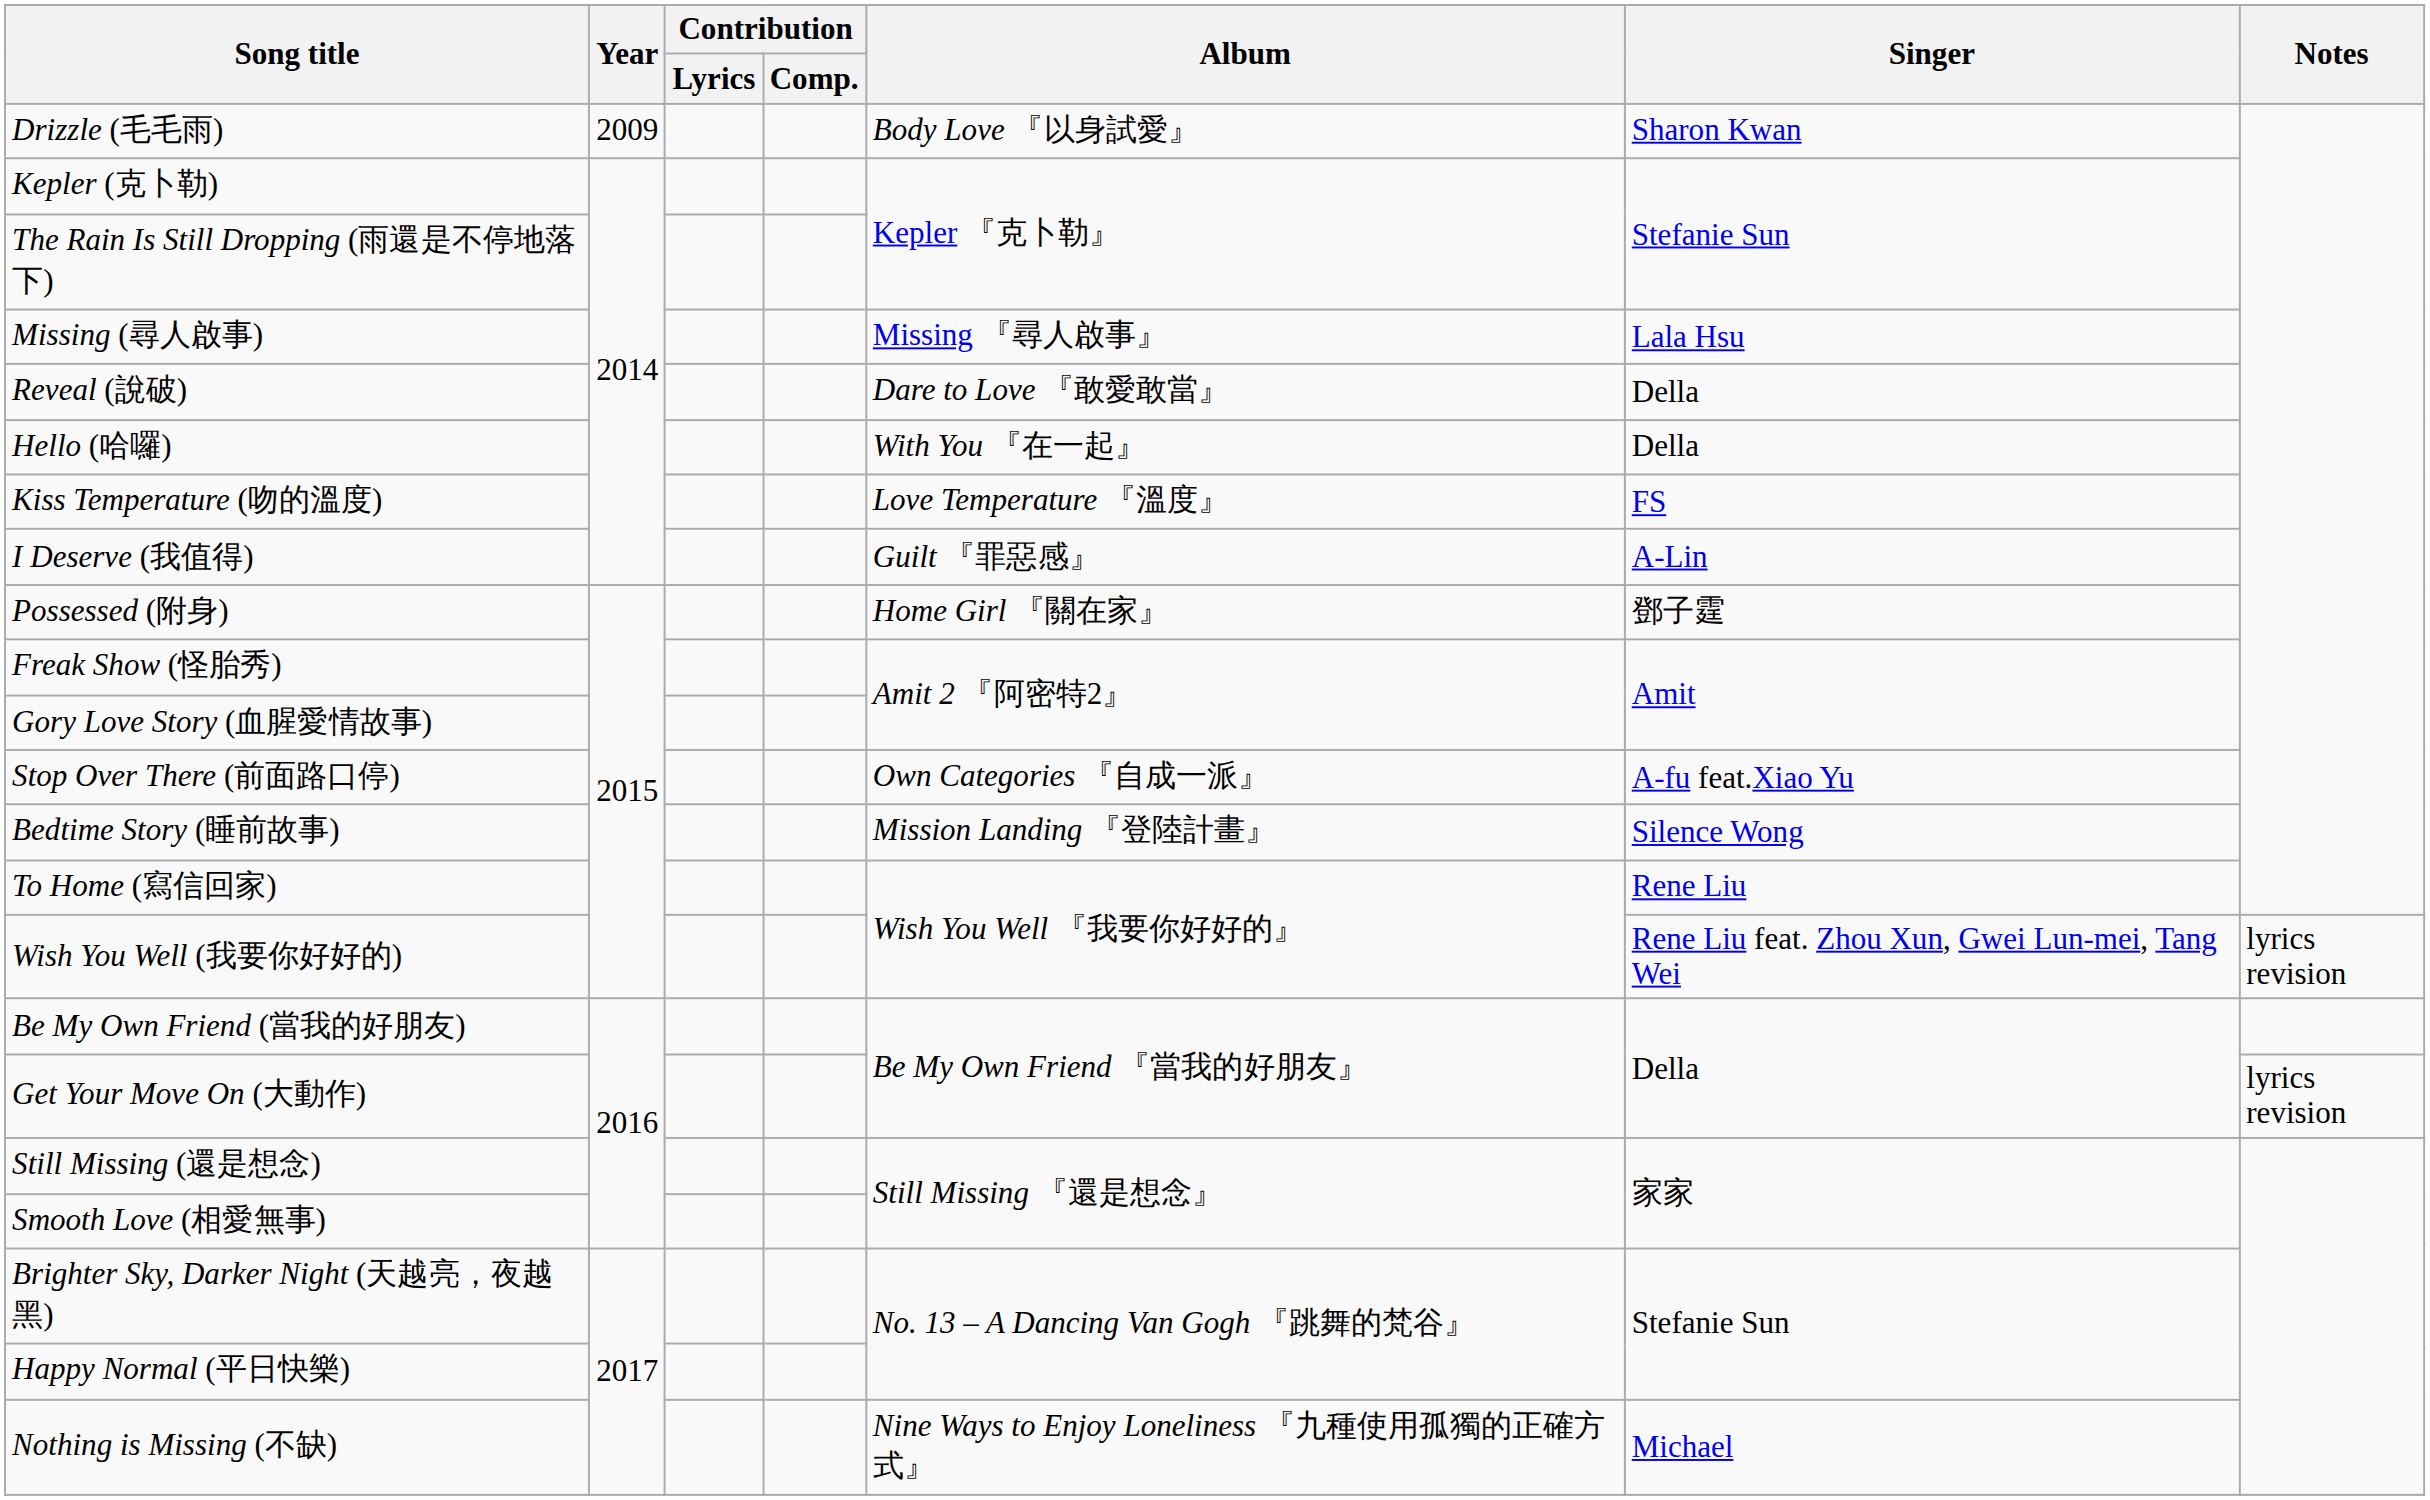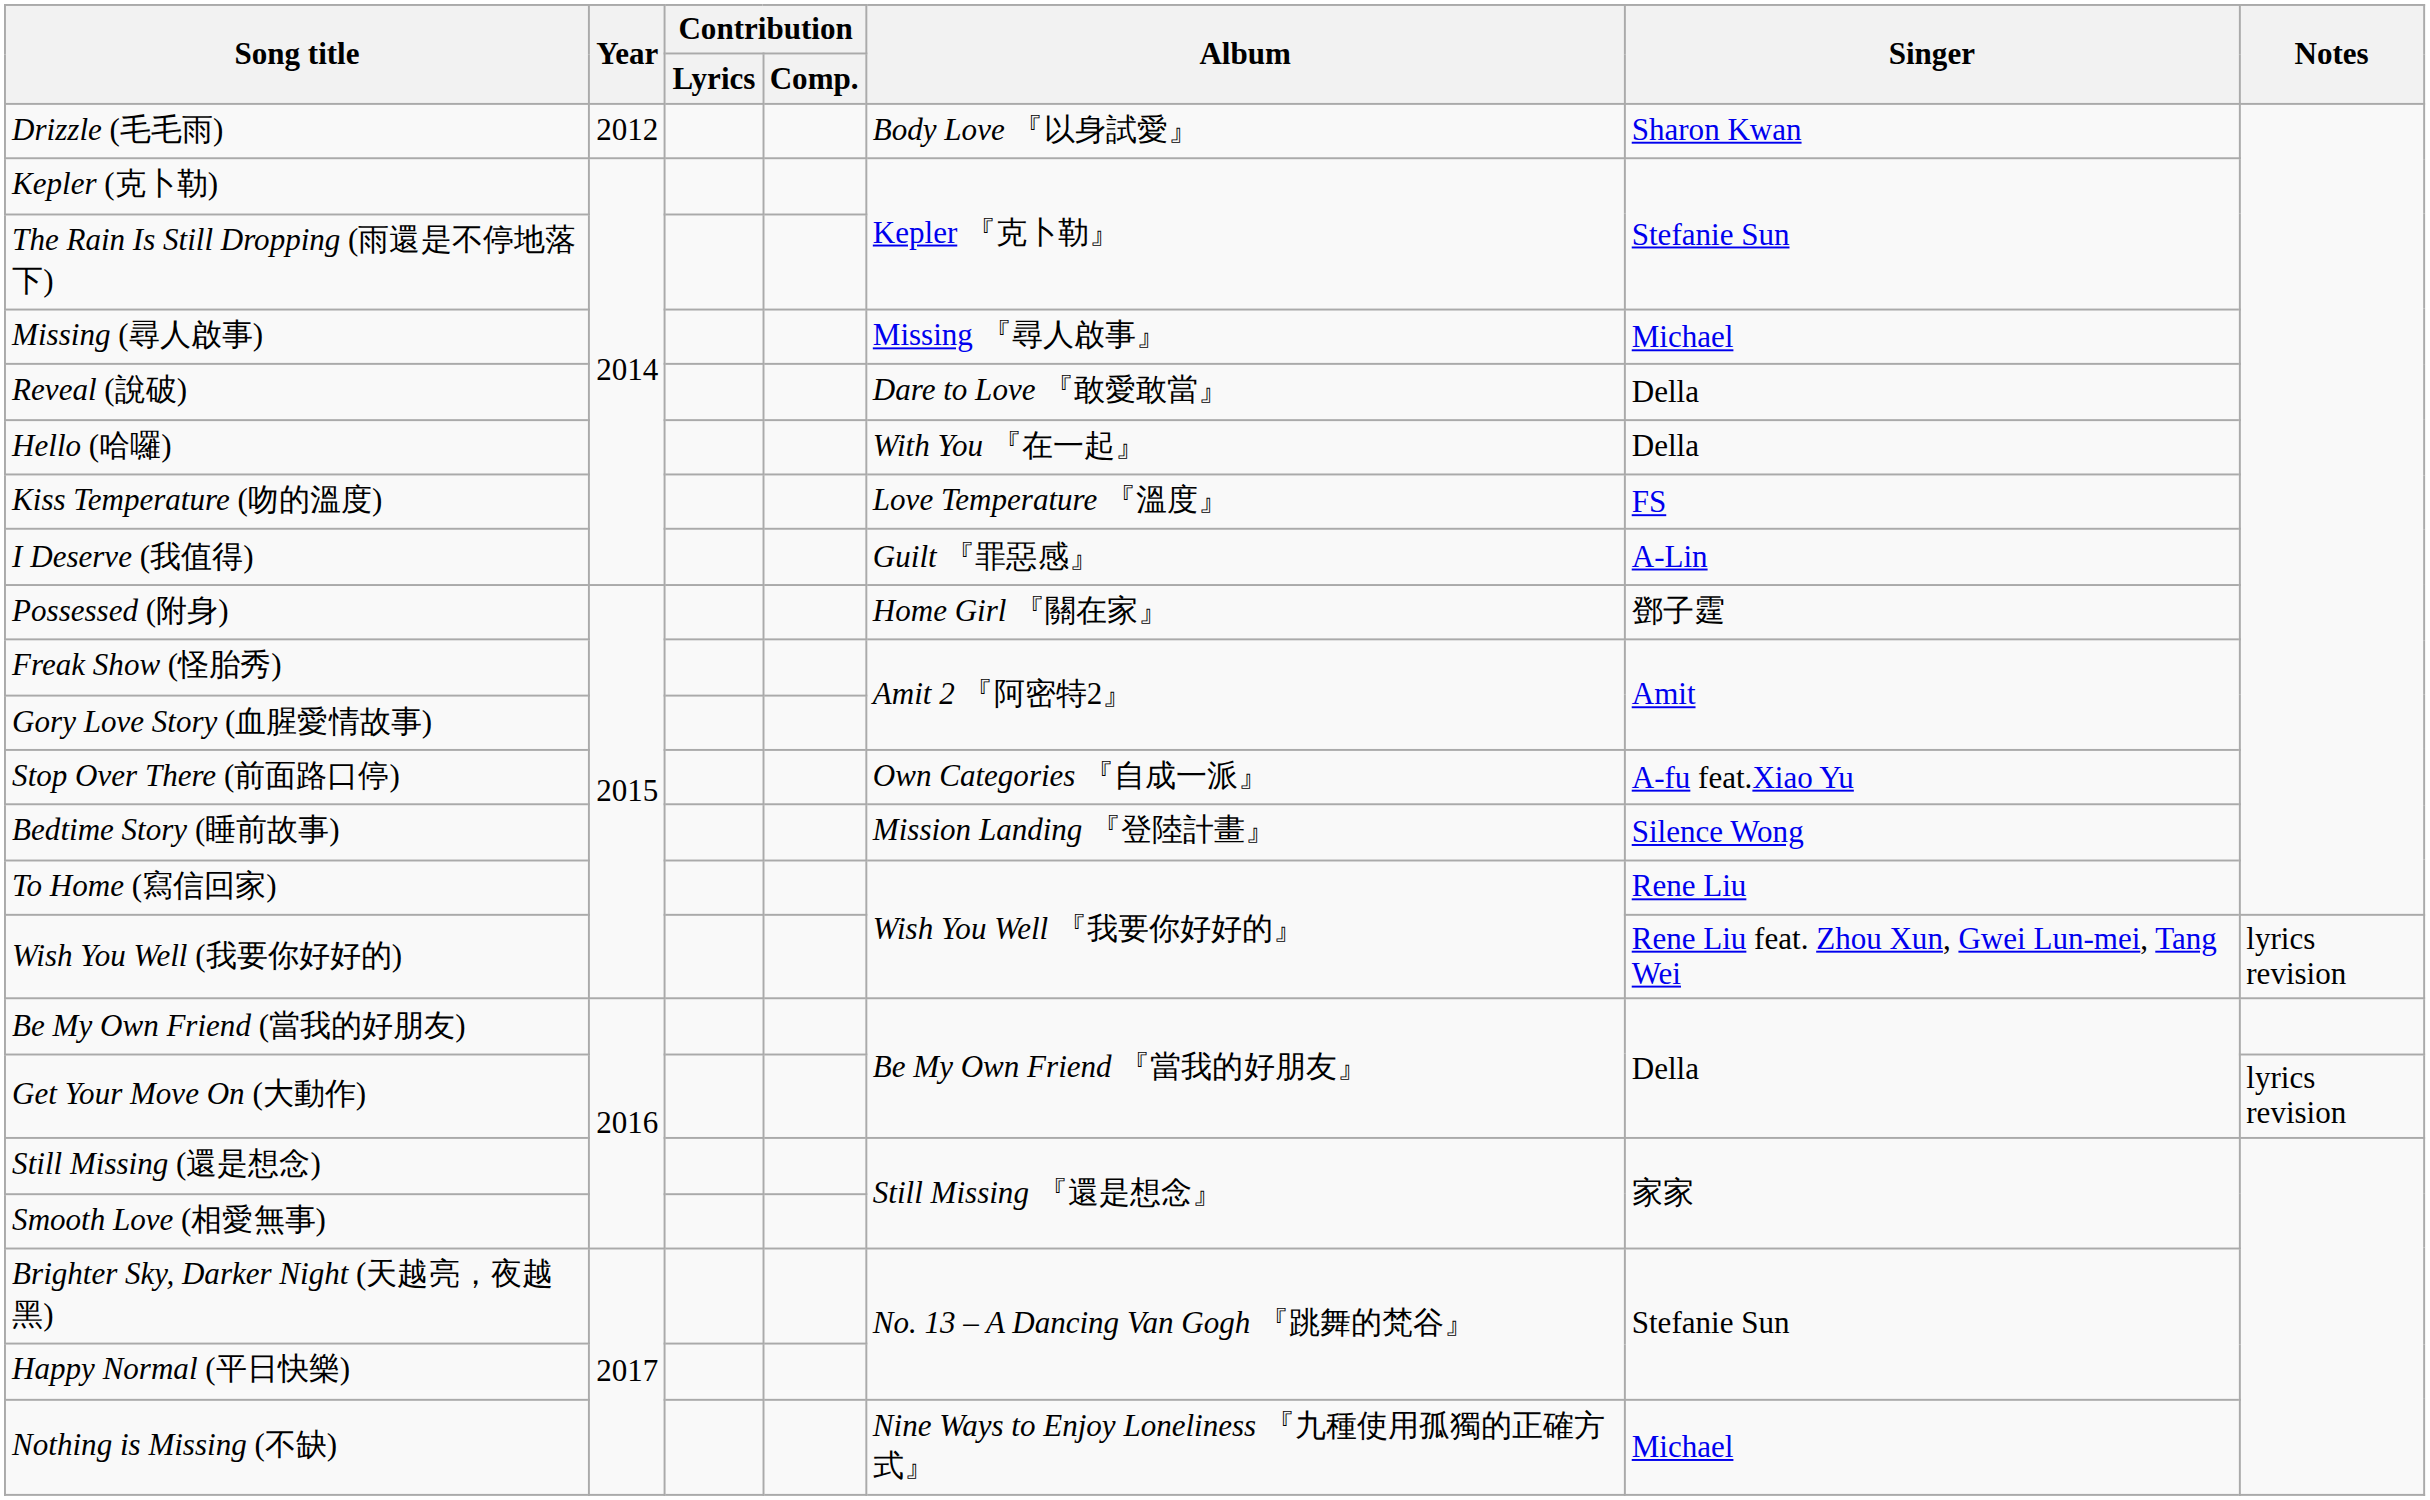 <table class="wikitable" style="margin-bottom: 10px;">
 <tr>
 <th rowspan="2">Song title</th>
 <th rowspan="2">Year</th>
 <th colspan="2">Contribution</th>
 <th rowspan="2">Album</th>
 <th rowspan="2">Singer</th>
 <th rowspan="2">Notes</th>
 </tr>
 <tr>
 <th>Lyrics</th>
 <th>Comp.</th>
 </tr>
 <tr>
 <td><em>Drizzle</em> (毛毛雨)</td>
-<td rowspan="1">2009</td>
+<td rowspan="1">2012</td>
 <td></td>
 <td></td>
 <td><em>Body Love</em> 『以身試愛』</td>
 <td><a href='#'>Sharon Kwan</a></td>
 <td rowspan="14"></td>
 </tr>
 <tr>
 <td><em>Kepler </em> (克卜勒)</td>
 <td rowspan="7">2014</td>
 <td></td>
 <td></td>
 <td rowspan="2"><a href='#'>Kepler</a> 『克卜勒』</td>
 <td rowspan="2"><a href='#'>Stefanie Sun</a></td>
 </tr>
 <tr>
 <td><em>The Rain Is Still Dropping</em> (雨還是不停地落下)</td>
 <td></td>
 <td></td>
 </tr>
 <tr>
 <td><em>Missing</em> (尋人啟事)</td>
 <td></td>
 <td></td>
 <td><a href='#'>Missing</a> 『尋人啟事』</td>
-<td><a href='#'>Lala Hsu</a></td>
+<td><a href='#'>Michael</a></td>
 </tr>
 <tr>
 <td><em>Reveal</em> (說破)</td>
 <td></td>
 <td></td>
 <td><em>Dare to Love</em> 『敢愛敢當』</td>
 <td>Della</td>
 </tr>
 <tr>
 <td><em>Hello</em> (哈囉)</td>
 <td></td>
 <td></td>
 <td><em>With You</em> 『在一起』</td>
 <td>Della</td>
 </tr>
 <tr>
 <td><em>Kiss Temperature</em> (吻的溫度)</td>
 <td></td>
 <td></td>
 <td><em>Love Temperature</em> 『溫度』</td>
 <td><a href='#'>FS</a></td>
 </tr>
 <tr>
 <td><em>I Deserve</em> (我值得)</td>
 <td></td>
 <td></td>
 <td><em>Guilt</em> 『罪惡感』</td>
 <td><a href='#'>A-Lin</a></td>
 </tr>
 <tr>
 <td><em>Possessed</em> (附身)</td>
 <td rowspan="7">2015</td>
 <td></td>
 <td></td>
 <td><em>Home Girl</em> 『關在家』</td>
 <td>鄧子霆</td>
 </tr>
 <tr>
 <td><em>Freak Show</em> (怪胎秀)</td>
 <td></td>
 <td></td>
 <td rowspan="2"><em>Amit 2</em> 『阿密特2』</td>
 <td rowspan="2"><a href='#'>Amit</a></td>
 </tr>
 <tr>
 <td><em>Gory Love Story</em> (血腥愛情故事)</td>
 <td></td>
 <td></td>
 </tr>
 <tr>
 <td><em>Stop Over There</em> (前面路口停)</td>
 <td></td>
 <td></td>
 <td><em>Own Categories</em> 『自成一派』</td>
 <td><a href='#'>A-fu</a> feat.<a href='#'>Xiao Yu</a></td>
 </tr>
 <tr>
 <td><em>Bedtime Story</em> (睡前故事)</td>
 <td></td>
 <td></td>
 <td><em>Mission Landing</em> 『登陸計畫』</td>
 <td><a href='#'>Silence Wong</a></td>
 </tr>
 <tr>
 <td><em>To Home</em> (寫信回家)</td>
 <td></td>
 <td></td>
 <td rowspan="2"><em>Wish You Well</em> 『我要你好好的』</td>
 <td><a href='#'>Rene Liu</a></td>
 </tr>
 <tr>
 <td><em>Wish You Well</em> (我要你好好的)</td>
 <td></td>
 <td></td>
 <td><a href='#'>Rene Liu</a> feat. <a href='#'>Zhou Xun</a>, <a href='#'>Gwei Lun-mei</a>, <a href='#'>Tang Wei</a></td>
 <td>lyrics revision</td>
 </tr>
 <tr>
 <td><em>Be My Own Friend</em> (當我的好朋友)</td>
 <td rowspan="4">2016</td>
 <td></td>
 <td></td>
 <td rowspan="2"><em>Be My Own Friend</em> 『當我的好朋友』</td>
 <td rowspan="2">Della</td>
 <td></td>
 </tr>
 <tr>
 <td><em>Get Your Move On </em> (大動作)</td>
 <td></td>
 <td></td>
 <td>lyrics revision</td>
 </tr>
 <tr>
 <td><em>Still Missing</em> (還是想念)</td>
 <td></td>
 <td></td>
 <td rowspan="2"><em>Still Missing</em> 『還是想念』</td>
 <td rowspan="2">家家</td>
 <td rowspan="5"></td>
 </tr>
 <tr>
 <td><em>Smooth Love</em> (相愛無事)</td>
 <td></td>
 <td></td>
 </tr>
 <tr>
 <td><em>Brighter Sky, Darker Night</em> (天越亮，夜越黑)</td>
 <td rowspan="3">2017</td>
 <td></td>
 <td></td>
 <td rowspan="2"><em>No. 13 – A Dancing Van Gogh</em> 『跳舞的梵谷』</td>
 <td rowspan="2">Stefanie Sun</td>
 </tr>
 <tr>
 <td><em>Happy Normal</em> (平日快樂)</td>
 <td></td>
 <td></td>
 </tr>
 <tr>
 <td><em>Nothing is Missing</em> (不缺)</td>
 <td></td>
 <td></td>
 <td><em>Nine Ways to Enjoy Loneliness</em> 『九種使用孤獨的正確方式』</td>
 <td><a href='#'>Michael</a></td>
 </tr>
 </table>
